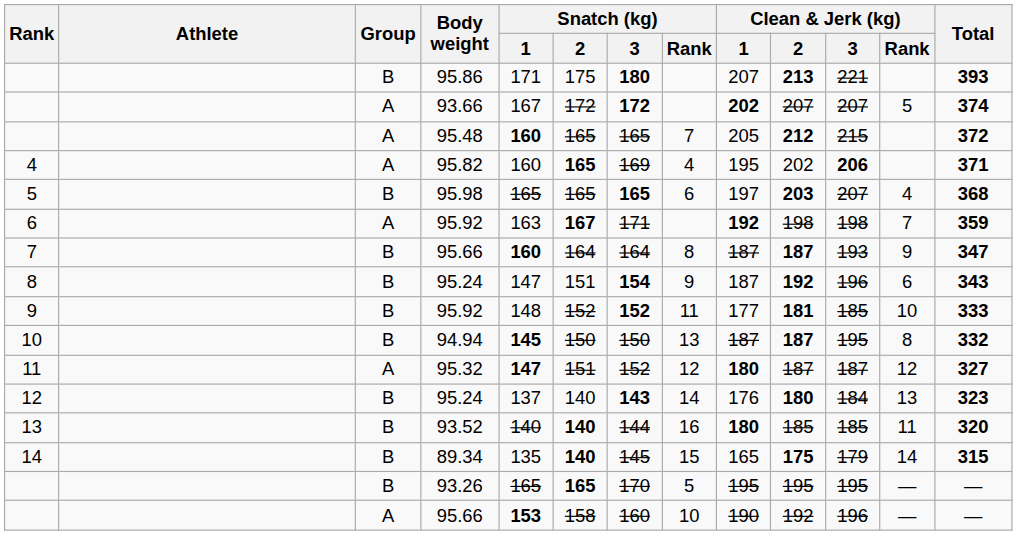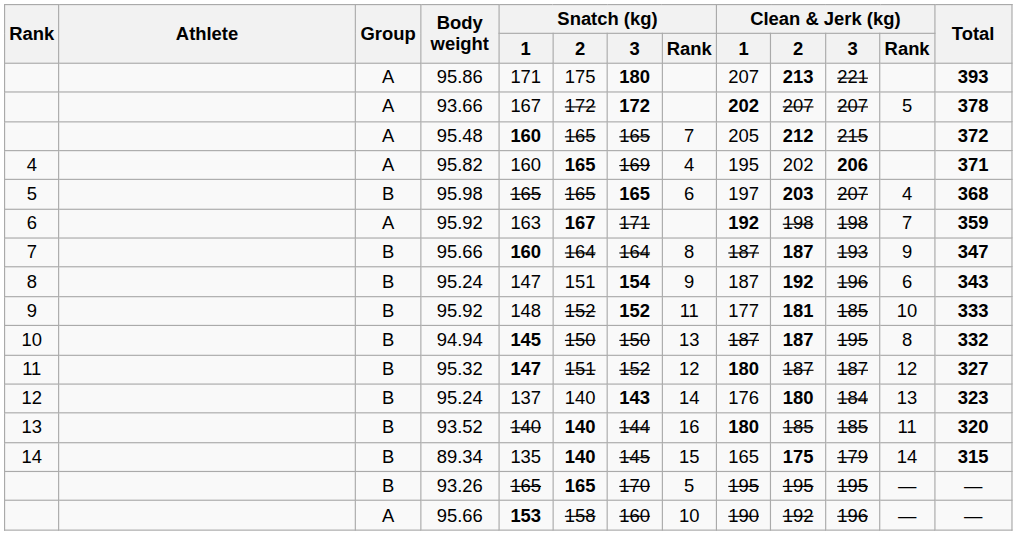 <table class = "wikitable" style="text-align:center;">
 <tr>
 <th rowspan=2 width=40>Rank</th>
 <th rowspan=2 width=250>Athlete</th>
 <th rowspan=2 width=50>Group</th>
 <th rowspan=2 width=60>Body weight</th>
 <th colspan=4>Snatch (kg)</th>
 <th colspan=4>Clean & Jerk (kg)</th>
 <th rowspan=2 width=60>Total</th>
 </tr>
 <tr>
 <th width=40>1</th>
 <th width=40>2</th>
 <th width=40>3</th>
 <th width=40>Rank</th>
 <th width=40>1</th>
 <th width=40>2</th>
 <th width=40>3</th>
 <th width=40>Rank</th>
 </tr>
 <tr>
 <td></td>
 <td align=left></td>
-<td>B</td>
+<td>A</td>
 <td>95.86</td>
 <td>171</td>
 <td>175</td>
 <td><strong>180</strong></td>
 <td></td>
 <td>207</td>
 <td><strong>213</strong></td>
 <td><s>221</s></td>
 <td></td>
 <td><strong>393</strong></td>
 </tr>
 <tr>
 <td></td>
 <td align=left></td>
 <td>A</td>
 <td>93.66</td>
 <td>167</td>
 <td><s>172</s></td>
 <td><strong>172</strong></td>
 <td></td>
 <td><strong>202</strong></td>
 <td><s>207</s></td>
 <td><s>207</s></td>
 <td>5</td>
-<td><strong>374</strong></td>
+<td><strong>378</strong></td>
 </tr>
 <tr>
 <td></td>
 <td align=left></td>
 <td>A</td>
 <td>95.48</td>
 <td><strong>160</strong></td>
 <td><s>165</s></td>
 <td><s>165</s></td>
 <td>7</td>
 <td>205</td>
 <td><strong>212</strong></td>
 <td><s>215</s></td>
 <td></td>
 <td><strong>372</strong></td>
 </tr>
 <tr>
 <td>4</td>
 <td align=left></td>
 <td>A</td>
 <td>95.82</td>
 <td>160</td>
 <td><strong>165</strong></td>
 <td><s>169</s></td>
 <td>4</td>
 <td>195</td>
 <td>202</td>
 <td><strong>206</strong></td>
 <td></td>
 <td><strong>371</strong></td>
 </tr>
 <tr>
 <td>5</td>
 <td align=left></td>
 <td>B</td>
 <td>95.98</td>
 <td><s>165</s></td>
 <td><s>165</s></td>
 <td><strong>165</strong></td>
 <td>6</td>
 <td>197</td>
 <td><strong>203</strong></td>
 <td><s>207</s></td>
 <td>4</td>
 <td><strong>368</strong></td>
 </tr>
 <tr>
 <td>6</td>
 <td align=left></td>
 <td>A</td>
 <td>95.92</td>
 <td>163</td>
 <td><strong>167</strong></td>
 <td><s>171</s></td>
 <td></td>
 <td><strong>192</strong></td>
 <td><s>198</s></td>
 <td><s>198</s></td>
 <td>7</td>
 <td><strong>359</strong></td>
 </tr>
 <tr>
 <td>7</td>
 <td align=left></td>
 <td>B</td>
 <td>95.66</td>
 <td><strong>160</strong></td>
 <td><s>164</s></td>
 <td><s>164</s></td>
 <td>8</td>
 <td><s>187</s></td>
 <td><strong>187</strong></td>
 <td><s>193</s></td>
 <td>9</td>
 <td><strong>347</strong></td>
 </tr>
 <tr>
 <td>8</td>
 <td align=left></td>
 <td>B</td>
 <td>95.24</td>
 <td>147</td>
 <td>151</td>
 <td><strong>154</strong></td>
 <td>9</td>
 <td>187</td>
 <td><strong>192</strong></td>
 <td><s>196</s></td>
 <td>6</td>
 <td><strong>343</strong></td>
 </tr>
 <tr>
 <td>9</td>
 <td align=left></td>
 <td>B</td>
 <td>95.92</td>
 <td>148</td>
 <td><s>152</s></td>
 <td><strong>152</strong></td>
 <td>11</td>
 <td>177</td>
 <td><strong>181</strong></td>
 <td><s>185</s></td>
 <td>10</td>
 <td><strong>333</strong></td>
 </tr>
 <tr>
 <td>10</td>
 <td align=left></td>
 <td>B</td>
 <td>94.94</td>
 <td><strong>145</strong></td>
 <td><s>150</s></td>
 <td><s>150</s></td>
 <td>13</td>
 <td><s>187</s></td>
 <td><strong>187</strong></td>
 <td><s>195</s></td>
 <td>8</td>
 <td><strong>332</strong></td>
 </tr>
 <tr>
 <td>11</td>
 <td align=left></td>
-<td>A</td>
+<td>B</td>
 <td>95.32</td>
 <td><strong>147</strong></td>
 <td><s>151</s></td>
 <td><s>152</s></td>
 <td>12</td>
 <td><strong>180</strong></td>
 <td><s>187</s></td>
 <td><s>187</s></td>
 <td>12</td>
 <td><strong>327</strong></td>
 </tr>
 <tr>
 <td>12</td>
 <td align=left></td>
 <td>B</td>
 <td>95.24</td>
 <td>137</td>
 <td>140</td>
 <td><strong>143</strong></td>
 <td>14</td>
 <td>176</td>
 <td><strong>180</strong></td>
 <td><s>184</s></td>
 <td>13</td>
 <td><strong>323</strong></td>
 </tr>
 <tr>
 <td>13</td>
 <td align=left></td>
 <td>B</td>
 <td>93.52</td>
 <td><s>140</s></td>
 <td><strong>140</strong></td>
 <td><s>144</s></td>
 <td>16</td>
 <td><strong>180</strong></td>
 <td><s>185</s></td>
 <td><s>185</s></td>
 <td>11</td>
 <td><strong>320</strong></td>
 </tr>
 <tr>
 <td>14</td>
 <td align=left></td>
 <td>B</td>
 <td>89.34</td>
 <td>135</td>
 <td><strong>140</strong></td>
 <td><s>145</s></td>
 <td>15</td>
 <td>165</td>
 <td><strong>175</strong></td>
 <td><s>179</s></td>
 <td>14</td>
 <td><strong>315</strong></td>
 </tr>
 <tr>
 <td></td>
 <td align=left></td>
 <td>B</td>
 <td>93.26</td>
 <td><s>165</s></td>
 <td><strong>165</strong></td>
 <td><s>170</s></td>
 <td>5</td>
 <td><s>195</s></td>
 <td><s>195</s></td>
 <td><s>195</s></td>
 <td>—</td>
 <td>—</td>
 </tr>
 <tr>
 <td></td>
 <td align=left></td>
 <td>A</td>
 <td>95.66</td>
 <td><strong>153</strong></td>
 <td><s>158</s></td>
 <td><s>160</s></td>
 <td>10</td>
 <td><s>190</s></td>
 <td><s>192</s></td>
 <td><s>196</s></td>
 <td>—</td>
 <td>—</td>
 </tr>
 </table>
